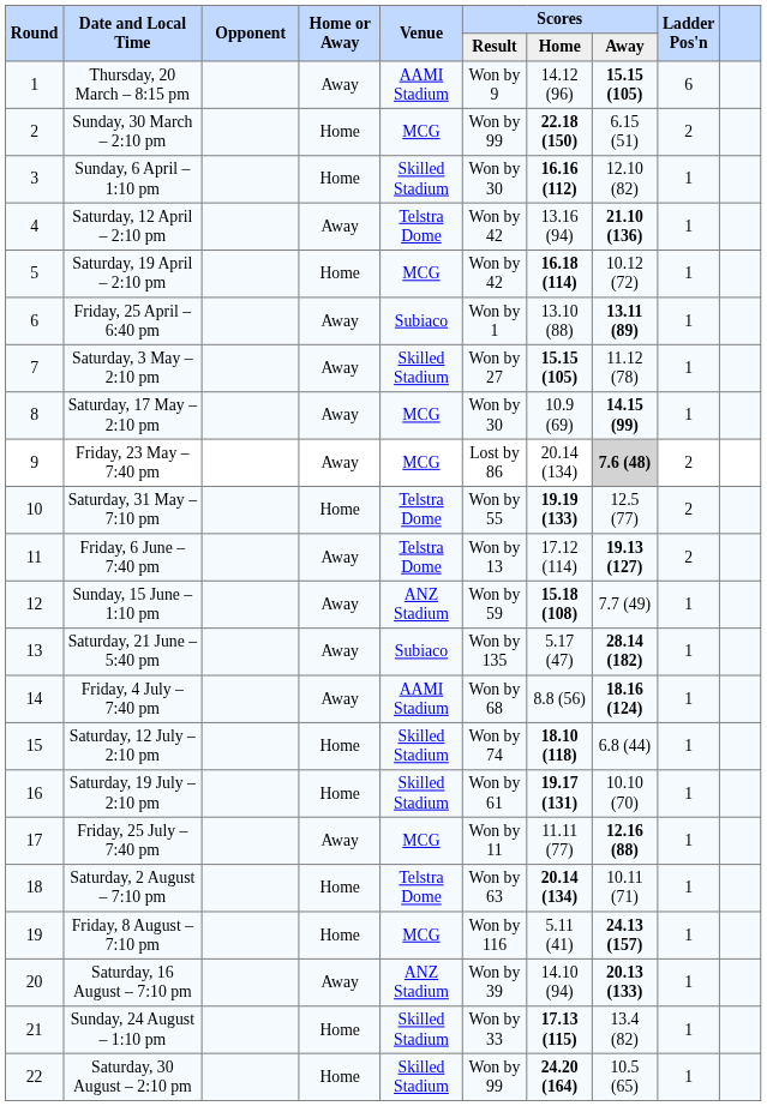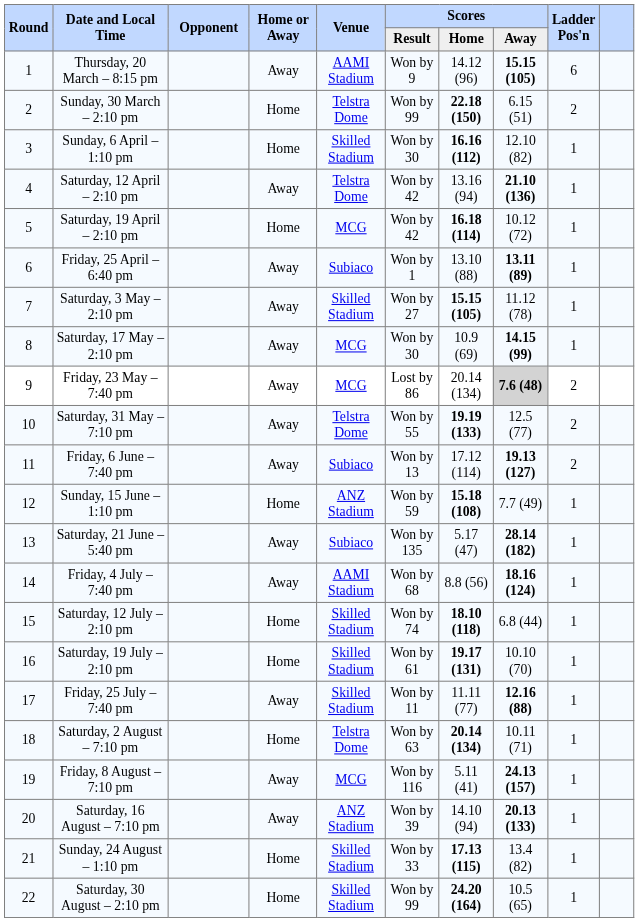 <table border=1 style="border-collapse:collapse; font-size:85%; text-align:center;" cellpadding=3 cellspacing=0 width=100%>
 <tr bgcolor=#C1D8FF>
 <th rowspan=2 width=3%>Round</th>
 <th rowspan=2 width=17%>Date and Local Time</th>
 <th rowspan=2 width=12%>Opponent</th>
 <th rowspan=2 width=10%>Home or Away</th>
 <th rowspan=2 width=10%>Venue</th>
 <th colspan=3>Scores</th>
 <th rowspan=2 width=4%>Ladder Pos'n</th>
 <th rowspan=2 width=5%></th>
 </tr>
 <tr bgcolor=#EFEFEF>
 <th width=8%>Result</th>
 <th width=8%>Home</th>
 <th width=8%>Away</th>
 </tr>
 <tr bgcolor=#F5FAFF>
 <td>1</td>
 <td>Thursday, 20 March – 8:15 pm</td>
 <td align=left></td>
 <td>Away</td>
 <td><a href='#'>AAMI Stadium</a></td>
 <td>Won by 9</td>
 <td>14.12 (96)</td>
 <td><strong>15.15 (105)</strong></td>
 <td>6</td>
 <td></td>
 </tr>
 <tr bgcolor=#F5FAFF>
 <td>2</td>
 <td>Sunday, 30 March – 2:10 pm</td>
 <td align=left></td>
 <td>Home</td>
-<td><a href='#'>MCG</a></td>
+<td><a href='#'>Telstra Dome</a></td>
 <td>Won by 99</td>
 <td><strong>22.18 (150)</strong></td>
 <td>6.15 (51)</td>
 <td>2</td>
 <td></td>
 </tr>
 <tr bgcolor=#F5FAFF>
 <td>3</td>
 <td>Sunday, 6 April – 1:10 pm</td>
 <td align=left></td>
 <td>Home</td>
 <td><a href='#'>Skilled Stadium</a></td>
 <td>Won by 30</td>
 <td><strong>16.16 (112)</strong></td>
 <td>12.10 (82)</td>
 <td>1</td>
 <td></td>
 </tr>
 <tr bgcolor=#F5FAFF>
 <td>4</td>
 <td>Saturday, 12 April – 2:10 pm</td>
 <td align=left></td>
 <td>Away</td>
 <td><a href='#'>Telstra Dome</a></td>
 <td>Won by 42</td>
 <td>13.16 (94)</td>
 <td><strong>21.10 (136)</strong></td>
 <td>1</td>
 <td></td>
 </tr>
 <tr bgcolor=#F5FAFF>
 <td>5</td>
 <td>Saturday, 19 April – 2:10 pm</td>
 <td align=left></td>
 <td>Home</td>
 <td><a href='#'>MCG</a></td>
 <td>Won by 42</td>
 <td><strong>16.18 (114)</strong></td>
 <td>10.12 (72)</td>
 <td>1</td>
 <td></td>
 </tr>
 <tr bgcolor=#F5FAFF>
 <td>6</td>
 <td>Friday, 25 April – 6:40 pm</td>
 <td align=left></td>
 <td>Away</td>
 <td><a href='#'>Subiaco</a></td>
 <td>Won by 1</td>
 <td>13.10 (88)</td>
 <td><strong>13.11 (89)</strong></td>
 <td>1</td>
 <td></td>
 </tr>
 <tr bgcolor=#F5FAFF>
 <td>7</td>
 <td>Saturday, 3 May – 2:10 pm</td>
 <td align=left></td>
 <td>Away</td>
 <td><a href='#'>Skilled Stadium</a></td>
 <td>Won by 27</td>
 <td><strong>15.15 (105)</strong></td>
 <td>11.12 (78)</td>
 <td>1</td>
 <td></td>
 </tr>
 <tr bgcolor=#F5FAFF>
 <td>8</td>
 <td>Saturday, 17 May – 2:10 pm</td>
 <td align=left></td>
 <td>Away</td>
 <td><a href='#'>MCG</a></td>
 <td>Won by 30</td>
 <td>10.9 (69)</td>
 <td><strong>14.15 (99)</strong></td>
 <td>1</td>
 <td></td>
 </tr>
 <tr>
 <td>9</td>
 <td>Friday, 23 May – 7:40 pm</td>
 <td align=left></td>
 <td>Away</td>
 <td><a href='#'>MCG</a></td>
 <td>Lost by 86</td>
 <td>20.14 (134)</td>
 <td style="background: lightgrey;"><strong>7.6 (48)</strong></td>
 <td>2</td>
 <td></td>
 </tr>
 <tr bgcolor=#F5FAFF>
 <td>10</td>
 <td>Saturday, 31 May – 7:10 pm</td>
 <td align=left></td>
-<td>Home</td>
+<td>Away</td>
 <td><a href='#'>Telstra Dome</a></td>
 <td>Won by 55</td>
 <td><strong>19.19 (133)</strong></td>
 <td>12.5 (77)</td>
 <td>2</td>
 <td></td>
 </tr>
 <tr bgcolor=#F5FAFF>
 <td>11</td>
 <td>Friday, 6 June – 7:40 pm</td>
 <td align=left></td>
 <td>Away</td>
-<td><a href='#'>Telstra Dome</a></td>
+<td><a href='#'>Subiaco</a></td>
 <td>Won by 13</td>
 <td>17.12 (114)</td>
 <td><strong>19.13 (127)</strong></td>
 <td>2</td>
 <td></td>
 </tr>
 <tr bgcolor=#F5FAFF>
 <td>12</td>
 <td>Sunday, 15 June – 1:10 pm</td>
 <td align=left></td>
-<td>Away</td>
+<td>Home</td>
 <td><a href='#'>ANZ Stadium</a></td>
 <td>Won by 59</td>
 <td><strong>15.18 (108)</strong></td>
 <td>7.7 (49)</td>
 <td>1</td>
 <td></td>
 </tr>
 <tr bgcolor=#F5FAFF>
 <td>13</td>
 <td>Saturday, 21 June – 5:40 pm</td>
 <td align=left></td>
 <td>Away</td>
 <td><a href='#'>Subiaco</a></td>
 <td>Won by 135</td>
 <td>5.17 (47)</td>
 <td><strong>28.14 (182)</strong></td>
 <td>1</td>
 <td></td>
 </tr>
 <tr bgcolor=#F5FAFF>
 <td>14</td>
 <td>Friday, 4 July – 7:40 pm</td>
 <td align=left></td>
 <td>Away</td>
 <td><a href='#'>AAMI Stadium</a></td>
 <td>Won by 68</td>
 <td>8.8 (56)</td>
 <td><strong>18.16 (124)</strong></td>
 <td>1</td>
 <td></td>
 </tr>
 <tr bgcolor=#F5FAFF>
 <td>15</td>
 <td>Saturday, 12 July – 2:10 pm</td>
 <td align=left></td>
 <td>Home</td>
 <td><a href='#'>Skilled Stadium</a></td>
 <td>Won by 74</td>
 <td><strong>18.10 (118)</strong></td>
 <td>6.8 (44)</td>
 <td>1</td>
 <td></td>
 </tr>
 <tr bgcolor=#F5FAFF>
 <td>16</td>
 <td>Saturday, 19 July – 2:10 pm</td>
 <td align=left></td>
 <td>Home</td>
 <td><a href='#'>Skilled Stadium</a></td>
 <td>Won by 61</td>
 <td><strong>19.17 (131)</strong></td>
 <td>10.10 (70)</td>
 <td>1</td>
 <td></td>
 </tr>
 <tr bgcolor=#F5FAFF>
 <td>17</td>
 <td>Friday, 25 July – 7:40 pm</td>
 <td align=left></td>
 <td>Away</td>
-<td><a href='#'>MCG</a></td>
+<td><a href='#'>Skilled Stadium</a></td>
 <td>Won by 11</td>
 <td>11.11 (77)</td>
 <td><strong>12.16 (88)</strong></td>
 <td>1</td>
 <td></td>
 </tr>
 <tr bgcolor=#F5FAFF>
 <td>18</td>
 <td>Saturday, 2 August – 7:10 pm</td>
 <td align=left></td>
 <td>Home</td>
 <td><a href='#'>Telstra Dome</a></td>
 <td>Won by 63</td>
 <td><strong>20.14 (134)</strong></td>
 <td>10.11 (71)</td>
 <td>1</td>
 <td></td>
 </tr>
 <tr bgcolor=#F5FAFF>
 <td>19</td>
 <td>Friday, 8 August – 7:10 pm</td>
 <td align=left></td>
-<td>Home</td>
+<td>Away</td>
 <td><a href='#'>MCG</a></td>
 <td>Won by 116</td>
 <td>5.11 (41)</td>
 <td><strong>24.13 (157)</strong></td>
 <td>1</td>
 <td></td>
 </tr>
 <tr bgcolor=#F5FAFF>
 <td>20</td>
 <td>Saturday, 16 August – 7:10 pm</td>
 <td align=left></td>
 <td>Away</td>
 <td><a href='#'>ANZ Stadium</a></td>
 <td>Won by 39</td>
 <td>14.10 (94)</td>
 <td><strong>20.13 (133)</strong></td>
 <td>1</td>
 <td></td>
 </tr>
 <tr bgcolor=#F5FAFF>
 <td>21</td>
 <td>Sunday, 24 August – 1:10 pm</td>
 <td align=left></td>
 <td>Home</td>
 <td><a href='#'>Skilled Stadium</a></td>
 <td>Won by 33</td>
 <td><strong>17.13 (115)</strong></td>
 <td>13.4 (82)</td>
 <td>1</td>
 <td></td>
 </tr>
 <tr bgcolor=#F5FAFF>
 <td>22</td>
 <td>Saturday, 30 August – 2:10 pm</td>
 <td align=left></td>
 <td>Home</td>
 <td><a href='#'>Skilled Stadium</a></td>
 <td>Won by 99</td>
 <td><strong>24.20 (164)</strong></td>
 <td>10.5 (65)</td>
 <td>1</td>
 <td></td>
 </tr>
 </table>
